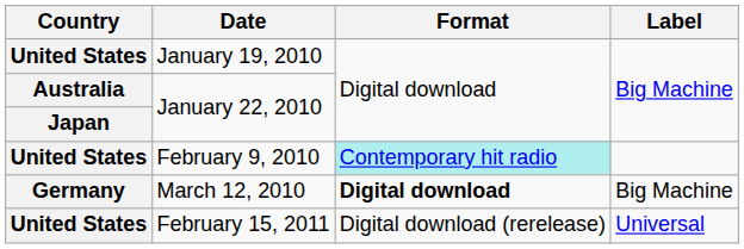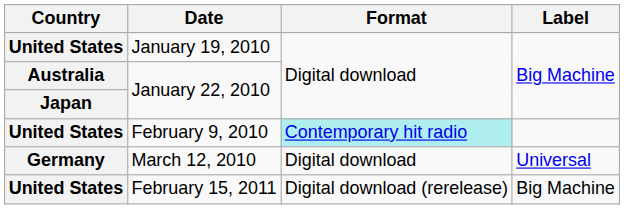 <table class="wikitable plainrowheaders">
 <tr>
 <th scope="col">Country</th>
 <th scope="col">Date</th>
 <th scope="col">Format</th>
 <th scope="col">Label</th>
 </tr>
 <tr>
 <th scope="row">United States</th>
 <td>January 19, 2010</td>
 <td rowspan="3">Digital download</td>
 <td rowspan="3"><a href='#'>Big Machine</a></td>
 </tr>
 <tr>
 <th scope="row">Australia</th>
 <td rowspan="2">January 22, 2010</td>
 </tr>
 <tr>
 <th scope="row">Japan</th>
 </tr>
 <tr>
 <th scope="row">United States</th>
 <td>February 9, 2010</td>
 <td style="background: paleturquoise;"><a href='#'>Contemporary hit radio</a></td>
 <td></td>
 </tr>
 <tr>
 <th scope="row">Germany</th>
 <td>March 12, 2010</td>
-<td><strong>Digital download</strong></td>
-<td>Big Machine</td>
+<td>Digital download</td>
+<td><a href='#'>Universal</a></td>
 </tr>
 <tr>
 <th scope="row">United States</th>
 <td>February 15, 2011</td>
 <td>Digital download (rerelease)</td>
-<td><a href='#'>Universal</a></td>
+<td>Big Machine</td>
 </tr>
 </table>
